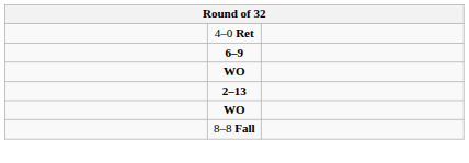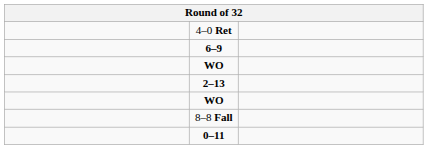 <table class="wikitable" style="text-align: center;">
 <tr>
 <th colspan=3>Round of 32</th>
 </tr>
 <tr>
 <td align=left width="270"><strong></strong></td>
 <td align=center width="65">4–0 <strong>Ret</strong></td>
 <td align=left width="270"></td>
 </tr>
 <tr>
 <td align=left></td>
 <td align=center><strong>6–9</strong></td>
 <td align=left><strong></strong></td>
 </tr>
 <tr>
 <td align=left><s></s></td>
 <td align=center><strong>WO</strong></td>
 <td align=left><strong></strong></td>
 </tr>
 <tr>
 <td align=left></td>
 <td align=center><strong>2–13</strong></td>
 <td align=left><strong></strong></td>
 </tr>
 <tr>
 <td align=left><s></s></td>
 <td align=center><strong>WO</strong></td>
 <td align=left><strong></strong></td>
 </tr>
 <tr>
 <td align=left><strong></strong></td>
 <td align=center>8–8 <strong>Fall</strong></td>
 <td align=left></td>
 </tr>
+<tr>
+<td align=left></td>
+<td align=center><strong>0–11</strong></td>
+<td align=left><strong></strong></td>
+</tr>
 </table>
